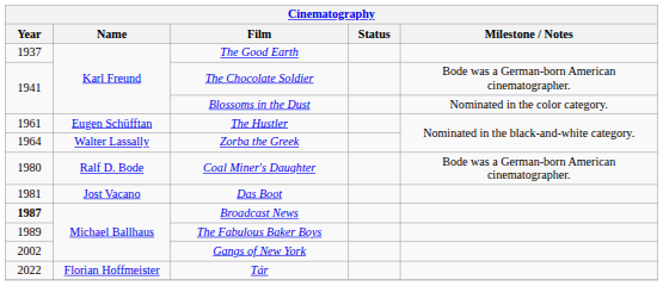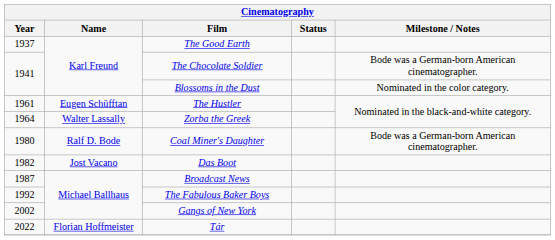 <table class="wikitable" style="text-align: center">
 <tr>
 <th colspan=6 style="text-align:center;"><a href='#'>Cinematography</a></th>
 </tr>
 <tr>
 <th style="width:075px;">Year</th>
 <th style="width:200px;">Name</th>
 <th style="width:350px;">Film</th>
 <th style="width:075px;">Status</th>
 <th style="width:500px;">Milestone / Notes</th>
 </tr>
 <tr>
 <td style="text-align: center">1937</td>
 <td rowspan="3"><a href='#'>Karl Freund</a></td>
 <td><em><a href='#'>The Good Earth</a></em></td>
 <td></td>
 <td></td>
 </tr>
 <tr>
 <td style="text-align: center" rowspan=2>1941</td>
 <td><em><a href='#'>The Chocolate Soldier</a></em></td>
 <td></td>
 <td>Bode was a German-born American cinematographer.</td>
 </tr>
 <tr>
 <td><em><a href='#'>Blossoms in the Dust</a></em></td>
 <td></td>
 <td>Nominated in the color category.</td>
 </tr>
 <tr>
 <td>1961</td>
 <td><a href='#'>Eugen Schüfftan</a></td>
 <td><em><a href='#'>The Hustler</a></em></td>
 <td></td>
 <td rowspan="2">Nominated in the black-and-white category.</td>
 </tr>
 <tr>
 <td style="text-align: center">1964</td>
 <td><a href='#'>Walter Lassally</a></td>
 <td><a href='#'><em>Zorba the Greek</em></a></td>
 <td></td>
 </tr>
 <tr>
 <td style="text-align: center">1980</td>
 <td><a href='#'>Ralf D. Bode</a></td>
 <td><a href='#'><em>Coal Miner's Daughter</em></a></td>
 <td></td>
 <td>Bode was a German-born American cinematographer.</td>
 </tr>
 <tr>
-<td style="text-align: center">1981</td>
+<td style="text-align: center">1982</td>
 <td><a href='#'>Jost Vacano</a></td>
 <td><em><a href='#'>Das Boot</a></em></td>
 <td></td>
 <td></td>
 </tr>
 <tr>
-<td style="text-align: center"><strong>1987</strong></td>
+<td style="text-align: center">1987</td>
 <td rowspan="3"><a href='#'>Michael Ballhaus</a></td>
 <td><em><a href='#'>Broadcast News</a></em></td>
 <td></td>
 <td></td>
 </tr>
 <tr>
-<td style="text-align: center">1989</td>
+<td style="text-align: center">1992</td>
 <td><em><a href='#'>The Fabulous Baker Boys</a></em></td>
 <td></td>
 <td></td>
 </tr>
 <tr>
 <td style="text-align: center">2002</td>
 <td><em><a href='#'>Gangs of New York</a></em></td>
 <td></td>
 <td></td>
 </tr>
 <tr>
 <td style="text-align: center">2022</td>
 <td><a href='#'>Florian Hoffmeister</a></td>
 <td><em><a href='#'>Tár</a></em></td>
 <td></td>
 <td></td>
 </tr>
 <tr>
 </tr>
 </table>
